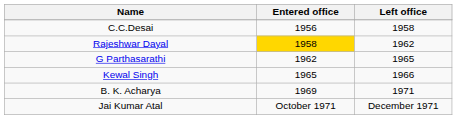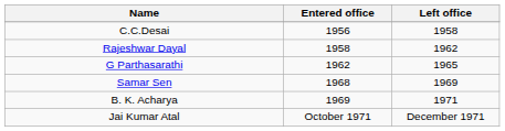 <table class="wikitable" style="text-align:center">
 <tr style="background:#cccccc">
 <th scope="col" style="width: 400px;">Name</th>
 <th scope="col" style="width: 150px;">Entered office</th>
 <th scope="col" style="width: 150px;">Left office</th>
 </tr>
 <tr>
 </tr>
 <tr>
 <td>C.C.Desai</td>
 <td>1956</td>
 <td>1958</td>
 </tr>
 <tr>
 <td><a href='#'>Rajeshwar Dayal</a></td>
-<td style="background: gold;">1958</td>
+<td>1958</td>
 <td>1962</td>
 </tr>
 <tr>
 <td><a href='#'>G Parthasarathi</a></td>
 <td>1962</td>
 <td>1965</td>
 </tr>
 <tr>
-<td><a href='#'>Kewal Singh</a></td>
-<td>1965</td>
-<td>1966</td>
+<td><a href='#'>Samar Sen</a></td>
+<td>1968</td>
+<td>1969</td>
 </tr>
 <tr>
 <td>B. K. Acharya</td>
 <td>1969</td>
 <td>1971</td>
 </tr>
 <tr>
 <td>Jai Kumar Atal</td>
 <td>October 1971</td>
 <td>December 1971</td>
 </tr>
 </table>
